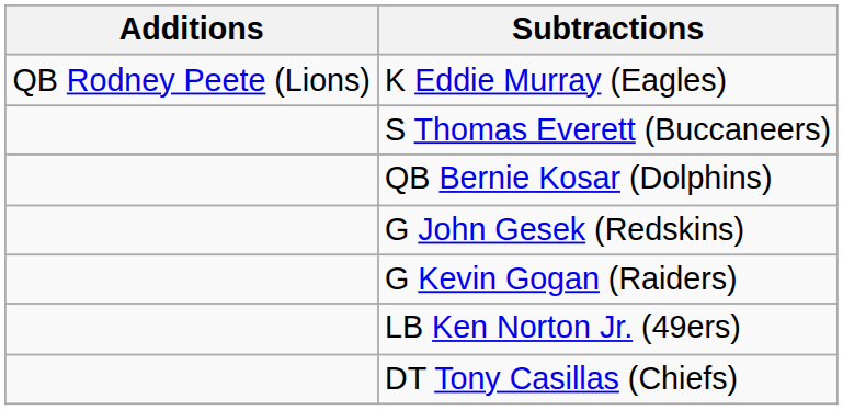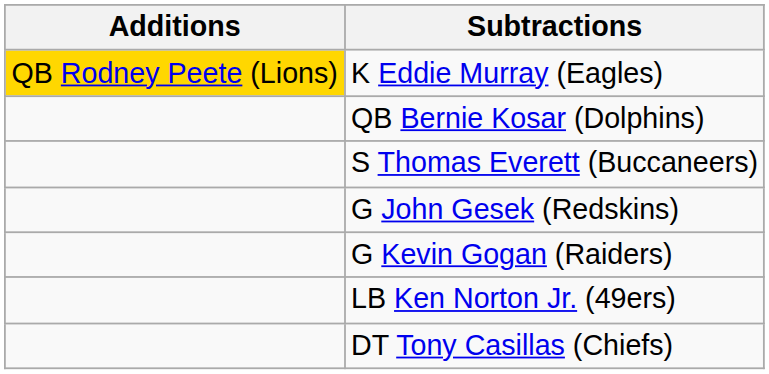 <table class="wikitable">
 <tr>
 <th>Additions</th>
 <th>Subtractions</th>
 </tr>
 <tr>
-<td>QB <a href='#'>Rodney Peete</a> (Lions)</td>
+<td style="background: gold;">QB <a href='#'>Rodney Peete</a> (Lions)</td>
 <td>K <a href='#'>Eddie Murray</a> (Eagles)</td>
 </tr>
 <tr>
 <td></td>
-<td>S <a href='#'>Thomas Everett</a> (Buccaneers)</td>
+<td>QB <a href='#'>Bernie Kosar</a> (Dolphins)</td>
 </tr>
 <tr>
 <td></td>
-<td>QB <a href='#'>Bernie Kosar</a> (Dolphins)</td>
+<td>S <a href='#'>Thomas Everett</a> (Buccaneers)</td>
 </tr>
 <tr>
 <td></td>
 <td>G <a href='#'>John Gesek</a> (Redskins)</td>
 </tr>
 <tr>
 <td></td>
 <td>G <a href='#'>Kevin Gogan</a> (Raiders)</td>
 </tr>
 <tr>
 <td></td>
 <td>LB <a href='#'>Ken Norton Jr.</a> (49ers)</td>
 </tr>
 <tr>
 <td></td>
 <td>DT <a href='#'>Tony Casillas</a> (Chiefs)</td>
 </tr>
 </table>
